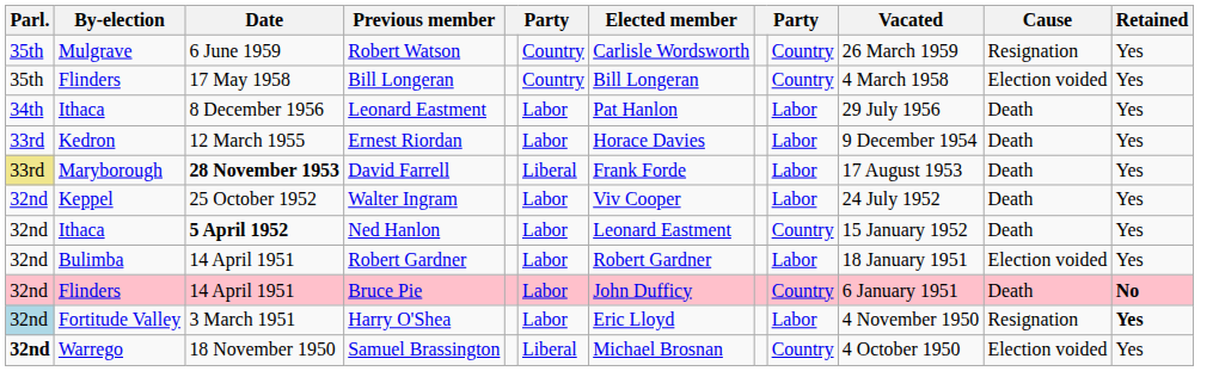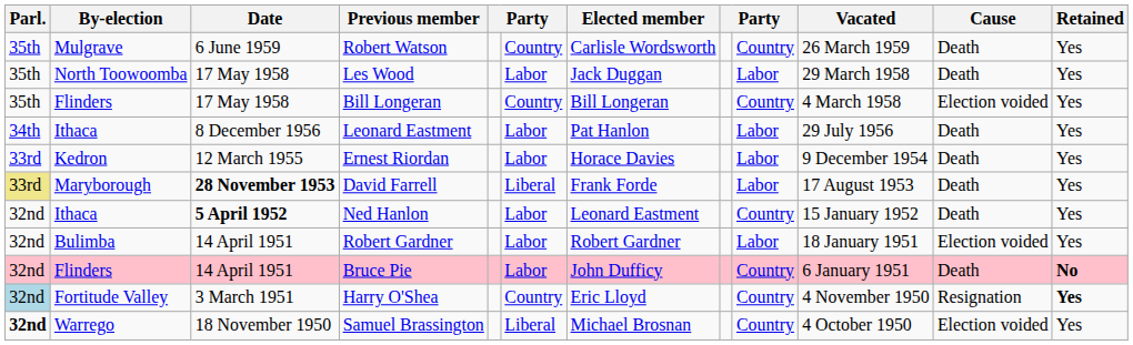 <table class="wikitable">
 <tr>
 <th>Parl.</th>
 <th>By-election</th>
 <th>Date</th>
 <th>Previous member</th>
 <th colspan="2">Party</th>
 <th>Elected member</th>
 <th colspan="2">Party</th>
 <th>Vacated</th>
 <th>Cause</th>
 <th>Retained</th>
 </tr>
 <tr>
 <td><a href='#'>35th</a></td>
 <td><a href='#'>Mulgrave</a></td>
 <td>6 June 1959</td>
 <td><a href='#'>Robert Watson</a></td>
 <td> </td>
 <td><a href='#'>Country</a></td>
 <td><a href='#'>Carlisle Wordsworth</a></td>
 <td> </td>
 <td><a href='#'>Country</a></td>
 <td>26 March 1959</td>
-<td>Resignation</td>
+<td>Death</td>
+<td>Yes</td>
+</tr>
+<tr>
+<td>35th</td>
+<td><a href='#'>North Toowoomba</a></td>
+<td>17 May 1958</td>
+<td><a href='#'>Les Wood</a></td>
+<td> </td>
+<td><a href='#'>Labor</a></td>
+<td><a href='#'>Jack Duggan</a></td>
+<td> </td>
+<td><a href='#'>Labor</a></td>
+<td>29 March 1958</td>
+<td>Death</td>
 <td>Yes</td>
 </tr>
 <tr>
 <td>35th</td>
 <td><a href='#'>Flinders</a></td>
 <td>17 May 1958</td>
 <td><a href='#'>Bill Longeran</a></td>
 <td> </td>
 <td><a href='#'>Country</a></td>
 <td><a href='#'>Bill Longeran</a></td>
 <td> </td>
 <td><a href='#'>Country</a></td>
 <td>4 March 1958</td>
 <td>Election voided</td>
 <td>Yes</td>
 </tr>
 <tr>
 <td><a href='#'>34th</a></td>
 <td><a href='#'>Ithaca</a></td>
 <td>8 December 1956</td>
 <td><a href='#'>Leonard Eastment</a></td>
 <td> </td>
 <td><a href='#'>Labor</a></td>
 <td><a href='#'>Pat Hanlon</a></td>
 <td> </td>
 <td><a href='#'>Labor</a></td>
 <td>29 July 1956</td>
 <td>Death</td>
 <td>Yes</td>
 </tr>
 <tr>
 <td><a href='#'>33rd</a></td>
 <td><a href='#'>Kedron</a></td>
 <td>12 March 1955</td>
 <td><a href='#'>Ernest Riordan</a></td>
 <td> </td>
 <td><a href='#'>Labor</a></td>
 <td><a href='#'>Horace Davies</a></td>
 <td> </td>
 <td><a href='#'>Labor</a></td>
 <td>9 December 1954</td>
 <td>Death</td>
 <td>Yes</td>
 </tr>
 <tr>
 <td style="background: khaki;">33rd</td>
 <td><a href='#'>Maryborough</a></td>
 <td><strong>28 November 1953</strong></td>
 <td><a href='#'>David Farrell</a></td>
 <td> </td>
 <td><a href='#'>Liberal</a></td>
 <td><a href='#'>Frank Forde</a></td>
 <td> </td>
 <td><a href='#'>Labor</a></td>
 <td>17 August 1953</td>
 <td>Death</td>
 <td>Yes</td>
 </tr>
 <tr>
-<td><a href='#'>32nd</a></td>
-<td><a href='#'>Keppel</a></td>
-<td>25 October 1952</td>
-<td><a href='#'>Walter Ingram</a></td>
-<td> </td>
-<td><a href='#'>Labor</a></td>
-<td><a href='#'>Viv Cooper</a></td>
-<td> </td>
-<td><a href='#'>Labor</a></td>
-<td>24 July 1952</td>
-<td>Death</td>
-<td>Yes</td>
-</tr>
-<tr>
 <td>32nd</td>
 <td><a href='#'>Ithaca</a></td>
 <td><strong>5 April 1952</strong></td>
 <td><a href='#'>Ned Hanlon</a></td>
 <td> </td>
 <td><a href='#'>Labor</a></td>
 <td><a href='#'>Leonard Eastment</a></td>
 <td> </td>
 <td><a href='#'>Country</a></td>
 <td>15 January 1952</td>
 <td>Death</td>
 <td>Yes</td>
 </tr>
 <tr>
 <td>32nd</td>
 <td><a href='#'>Bulimba</a></td>
 <td>14 April 1951</td>
 <td><a href='#'>Robert Gardner</a></td>
 <td> </td>
 <td><a href='#'>Labor</a></td>
 <td><a href='#'>Robert Gardner</a></td>
 <td> </td>
 <td><a href='#'>Labor</a></td>
 <td>18 January 1951</td>
 <td>Election voided</td>
 <td>Yes</td>
 </tr>
 <tr style="background:pink;">
 <td>32nd</td>
 <td><a href='#'>Flinders</a></td>
 <td>14 April 1951</td>
 <td><a href='#'>Bruce Pie</a></td>
 <td> </td>
 <td><a href='#'>Labor</a></td>
 <td><a href='#'>John Dufficy</a></td>
 <td> </td>
 <td><a href='#'>Country</a></td>
 <td>6 January 1951</td>
 <td>Death</td>
 <td><strong>No</strong></td>
 </tr>
 <tr>
 <td style="background: lightblue;">32nd</td>
 <td><a href='#'>Fortitude Valley</a></td>
 <td>3 March 1951</td>
 <td><a href='#'>Harry O'Shea</a></td>
 <td> </td>
-<td><a href='#'>Labor</a></td>
+<td><a href='#'>Country</a></td>
 <td><a href='#'>Eric Lloyd</a></td>
 <td> </td>
-<td><a href='#'>Labor</a></td>
+<td><a href='#'>Country</a></td>
 <td>4 November 1950</td>
 <td>Resignation</td>
 <td><strong>Yes</strong></td>
 </tr>
 <tr>
 <td><strong>32nd</strong></td>
 <td><a href='#'>Warrego</a></td>
 <td>18 November 1950</td>
 <td><a href='#'>Samuel Brassington</a></td>
 <td> </td>
 <td><a href='#'>Liberal</a></td>
 <td><a href='#'>Michael Brosnan</a></td>
 <td> </td>
 <td><a href='#'>Country</a></td>
 <td>4 October 1950</td>
 <td>Election voided</td>
 <td>Yes</td>
 </tr>
 </table>
